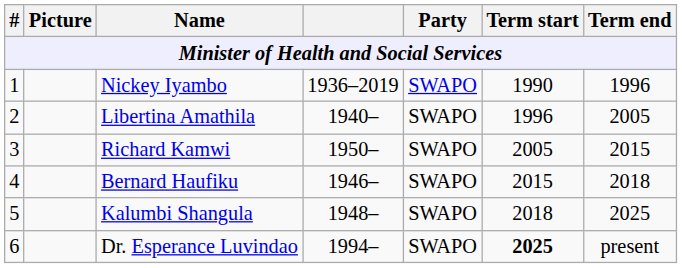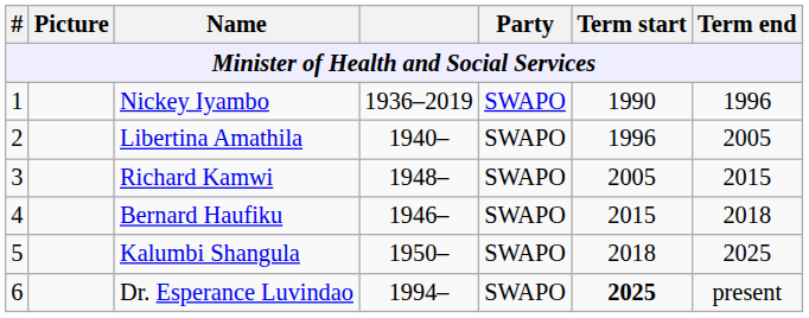 <table class="wikitable" style="text-align:center;">
 <tr>
 <th>#</th>
 <th>Picture</th>
 <th>Name</th>
 <th></th>
 <th>Party</th>
 <th>Term start</th>
 <th>Term end</th>
 </tr>
 <tr>
 <th style="background:#EEEEFF" align="center" colspan="8"><em>Minister of Health and Social Services</em></th>
 </tr>
 <tr>
 <td>1</td>
 <td></td>
 <td style="text-align:left;"><a href='#'>Nickey Iyambo</a></td>
 <td>1936–2019</td>
 <td><a href='#'>SWAPO</a></td>
 <td>1990</td>
 <td>1996</td>
 </tr>
 <tr>
 <td>2</td>
 <td></td>
 <td style="text-align:left;"><a href='#'>Libertina Amathila</a></td>
 <td>1940–</td>
 <td>SWAPO</td>
 <td>1996</td>
 <td>2005</td>
 </tr>
 <tr>
 <td>3</td>
 <td></td>
 <td style="text-align:left;"><a href='#'>Richard Kamwi</a></td>
-<td>1950–</td>
+<td>1948–</td>
 <td>SWAPO</td>
 <td>2005</td>
 <td>2015</td>
 </tr>
 <tr>
 <td>4</td>
 <td></td>
 <td style="text-align:left;"><a href='#'>Bernard Haufiku</a></td>
 <td>1946–</td>
 <td>SWAPO</td>
 <td>2015</td>
 <td>2018</td>
 </tr>
 <tr>
 <td>5</td>
 <td></td>
 <td style="text-align:left;"><a href='#'>Kalumbi Shangula</a></td>
-<td>1948–</td>
+<td>1950–</td>
 <td>SWAPO</td>
 <td>2018</td>
 <td>2025</td>
 </tr>
 <tr>
 <td>6</td>
 <td></td>
 <td style="text-align:left;">Dr. <a href='#'>Esperance Luvindao</a></td>
 <td>1994–</td>
 <td>SWAPO</td>
 <td><strong>2025</strong></td>
 <td>present</td>
 </tr>
 </table>
